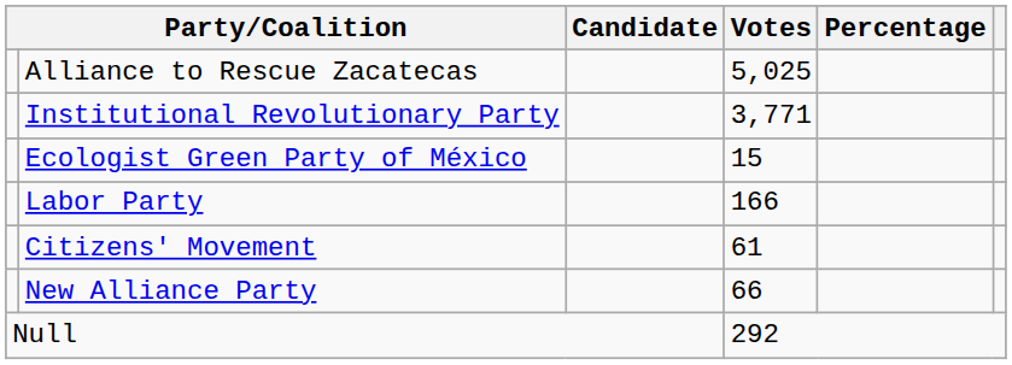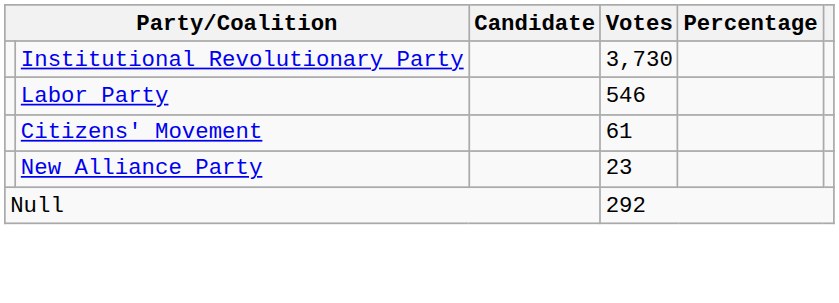 <table class="wikitable">
 <tr>
 <th colspan="2"><strong>Party/Coalition</strong></th>
 <th><strong>Candidate</strong></th>
 <th><strong>Votes</strong></th>
 <th><strong>Percentage</strong></th>
 <th></th>
 </tr>
 <tr>
 <td></td>
-<td>Alliance to Rescue Zacatecas</td>
-<td></td>
-<td>5,025</td>
-<td></td>
-<td></td>
-</tr>
-<tr>
-<td></td>
 <td><a href='#'>Institutional Revolutionary Party</a></td>
 <td></td>
-<td>3,771</td>
-<td></td>
-<td></td>
-</tr>
-<tr>
-<td></td>
-<td><a href='#'>Ecologist Green Party of México</a></td>
-<td></td>
-<td>15</td>
+<td>3,730</td>
 <td></td>
 <td></td>
 </tr>
 <tr>
 <td></td>
 <td><a href='#'>Labor Party</a></td>
 <td></td>
-<td>166</td>
+<td>546</td>
 <td></td>
 <td></td>
 </tr>
 <tr>
 <td></td>
 <td><a href='#'>Citizens' Movement</a></td>
 <td></td>
 <td>61</td>
 <td></td>
 </tr>
 <tr>
 <td></td>
 <td><a href='#'>New Alliance Party</a></td>
 <td></td>
-<td>66</td>
+<td>23</td>
 <td></td>
 <td></td>
 </tr>
 <tr>
 <td colspan="3">Null</td>
 <td colspan="3">292</td>
 </tr>
 </table>
